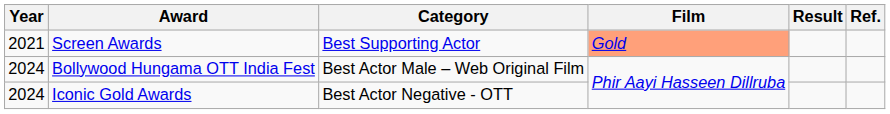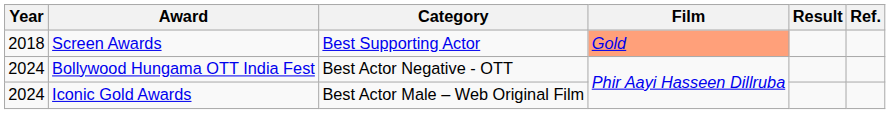 <table class="wikitable">
 <tr>
 <th>Year</th>
 <th>Award</th>
 <th>Category</th>
 <th>Film</th>
 <th>Result</th>
 <th>Ref.</th>
 </tr>
 <tr>
-<td>2021</td>
+<td>2018</td>
 <td><a href='#'>Screen Awards</a></td>
 <td><a href='#'>Best Supporting Actor</a></td>
 <td style="background: lightsalmon;"><em><a href='#'>Gold</a></em></td>
 <td></td>
 <td></td>
 </tr>
 <tr>
 <td>2024</td>
 <td><a href='#'>Bollywood Hungama OTT India Fest</a></td>
-<td>Best Actor Male – Web Original Film</td>
+<td>Best Actor Negative - OTT</td>
 <td rowspan="2"><em><a href='#'>Phir Aayi Hasseen Dillruba</a></em></td>
 <td></td>
 <td></td>
 </tr>
 <tr>
 <td>2024</td>
 <td><a href='#'>Iconic Gold Awards</a></td>
-<td>Best Actor Negative - OTT</td>
+<td>Best Actor Male – Web Original Film</td>
 <td></td>
 <td></td>
 </tr>
 </table>
